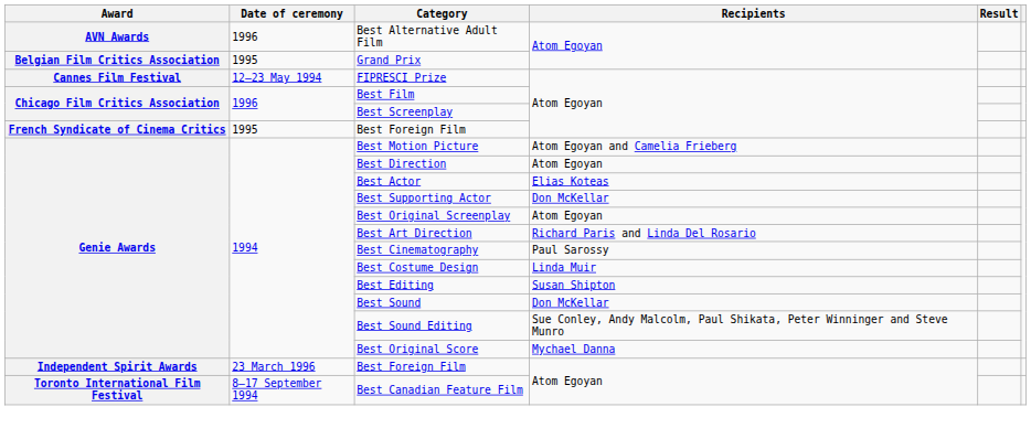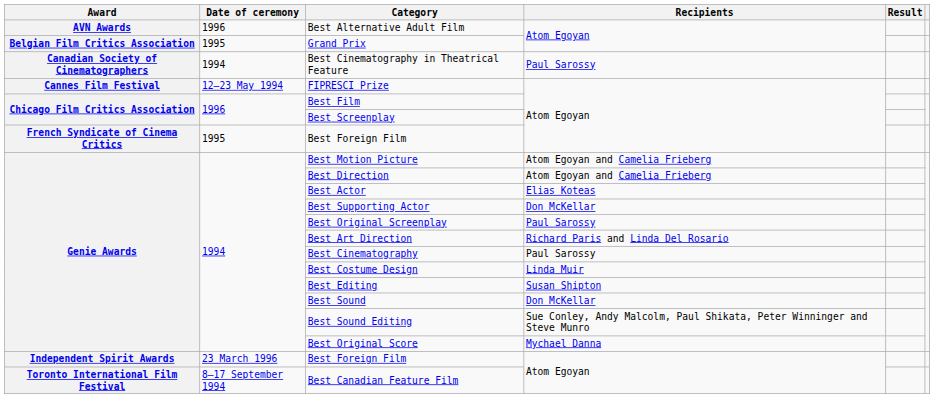 <table class="wikitable plainrowheaders sortable">
 <tr>
 <th scope="col">Award</th>
 <th scope="col">Date of ceremony</th>
 <th scope="col">Category</th>
 <th scope="col">Recipients</th>
 <th scope="col">Result</th>
 <th scope="col" class="unsortable"></th>
 </tr>
 <tr>
 <th scope="row"><a href='#'>AVN Awards</a></th>
 <td>1996</td>
 <td>Best Alternative Adult Film</td>
 <td rowspan="2"><a href='#'>Atom Egoyan</a></td>
 <td></td>
 <td></td>
 </tr>
 <tr>
 <th scope="row"><a href='#'>Belgian Film Critics Association</a></th>
 <td>1995</td>
 <td><a href='#'>Grand Prix</a></td>
+<td></td>
+<td></td>
+</tr>
+<tr>
+<th scope="row"><a href='#'>Canadian Society of Cinematographers</a></th>
+<td>1994</td>
+<td>Best Cinematography in Theatrical Feature</td>
+<td><a href='#'>Paul Sarossy</a></td>
 <td></td>
 <td></td>
 </tr>
 <tr>
 <th scope="row"><a href='#'>Cannes Film Festival</a></th>
 <td><a href='#'>12–23 May 1994</a></td>
 <td><a href='#'>FIPRESCI Prize</a></td>
 <td rowspan="4">Atom Egoyan</td>
 <td></td>
 <td></td>
 </tr>
 <tr>
 <th scope="row" rowspan="2"><a href='#'>Chicago Film Critics Association</a></th>
 <td rowspan="2"><a href='#'>1996</a></td>
 <td><a href='#'>Best Film</a></td>
 <td></td>
 <td rowspan="2"></td>
 </tr>
 <tr>
 <td><a href='#'>Best Screenplay</a></td>
 <td></td>
 </tr>
 <tr>
 <th scope="row"><a href='#'>French Syndicate of Cinema Critics</a></th>
 <td>1995</td>
 <td>Best Foreign Film</td>
 <td></td>
 <td></td>
 </tr>
 <tr>
 <th scope="row" rowspan="12"><a href='#'>Genie Awards</a></th>
 <td rowspan="12"><a href='#'>1994</a></td>
 <td><a href='#'>Best Motion Picture</a></td>
 <td>Atom Egoyan and <a href='#'>Camelia Frieberg</a></td>
 <td></td>
 <td rowspan="12"></td>
 </tr>
 <tr>
 <td><a href='#'>Best Direction</a></td>
-<td>Atom Egoyan</td>
+<td>Atom Egoyan and <a href='#'>Camelia Frieberg</a></td>
 <td></td>
 </tr>
 <tr>
 <td><a href='#'>Best Actor</a></td>
 <td><a href='#'>Elias Koteas</a></td>
 <td></td>
 </tr>
 <tr>
 <td><a href='#'>Best Supporting Actor</a></td>
 <td><a href='#'>Don McKellar</a></td>
 <td></td>
 </tr>
 <tr>
 <td><a href='#'>Best Original Screenplay</a></td>
-<td>Atom Egoyan</td>
+<td><a href='#'>Paul Sarossy</a></td>
 <td></td>
 </tr>
 <tr>
 <td><a href='#'>Best Art Direction</a></td>
 <td><a href='#'>Richard Paris</a> and <a href='#'>Linda Del Rosario</a></td>
 <td></td>
 </tr>
 <tr>
 <td><a href='#'>Best Cinematography</a></td>
 <td>Paul Sarossy</td>
 <td></td>
 </tr>
 <tr>
 <td><a href='#'>Best Costume Design</a></td>
 <td><a href='#'>Linda Muir</a></td>
 <td></td>
 </tr>
 <tr>
 <td><a href='#'>Best Editing</a></td>
 <td><a href='#'>Susan Shipton</a></td>
 <td></td>
 </tr>
 <tr>
 <td><a href='#'>Best Sound</a></td>
 <td><a href='#'>Don McKellar</a></td>
 <td></td>
 </tr>
 <tr>
 <td><a href='#'>Best Sound Editing</a></td>
 <td>Sue Conley, Andy Malcolm, Paul Shikata, Peter Winninger and Steve Munro</td>
 <td></td>
 </tr>
 <tr>
 <td><a href='#'>Best Original Score</a></td>
 <td><a href='#'>Mychael Danna</a></td>
 <td></td>
 </tr>
 <tr>
 <th scope="row"><a href='#'>Independent Spirit Awards</a></th>
 <td><a href='#'>23 March 1996</a></td>
 <td><a href='#'>Best Foreign Film</a></td>
 <td rowspan="2">Atom Egoyan</td>
 <td></td>
 <td></td>
 </tr>
 <tr>
 <th scope="row"><a href='#'>Toronto International Film Festival</a></th>
 <td><a href='#'>8–17 September 1994</a></td>
 <td><a href='#'>Best Canadian Feature Film</a></td>
 <td></td>
 <td></td>
 </tr>
 </table>
